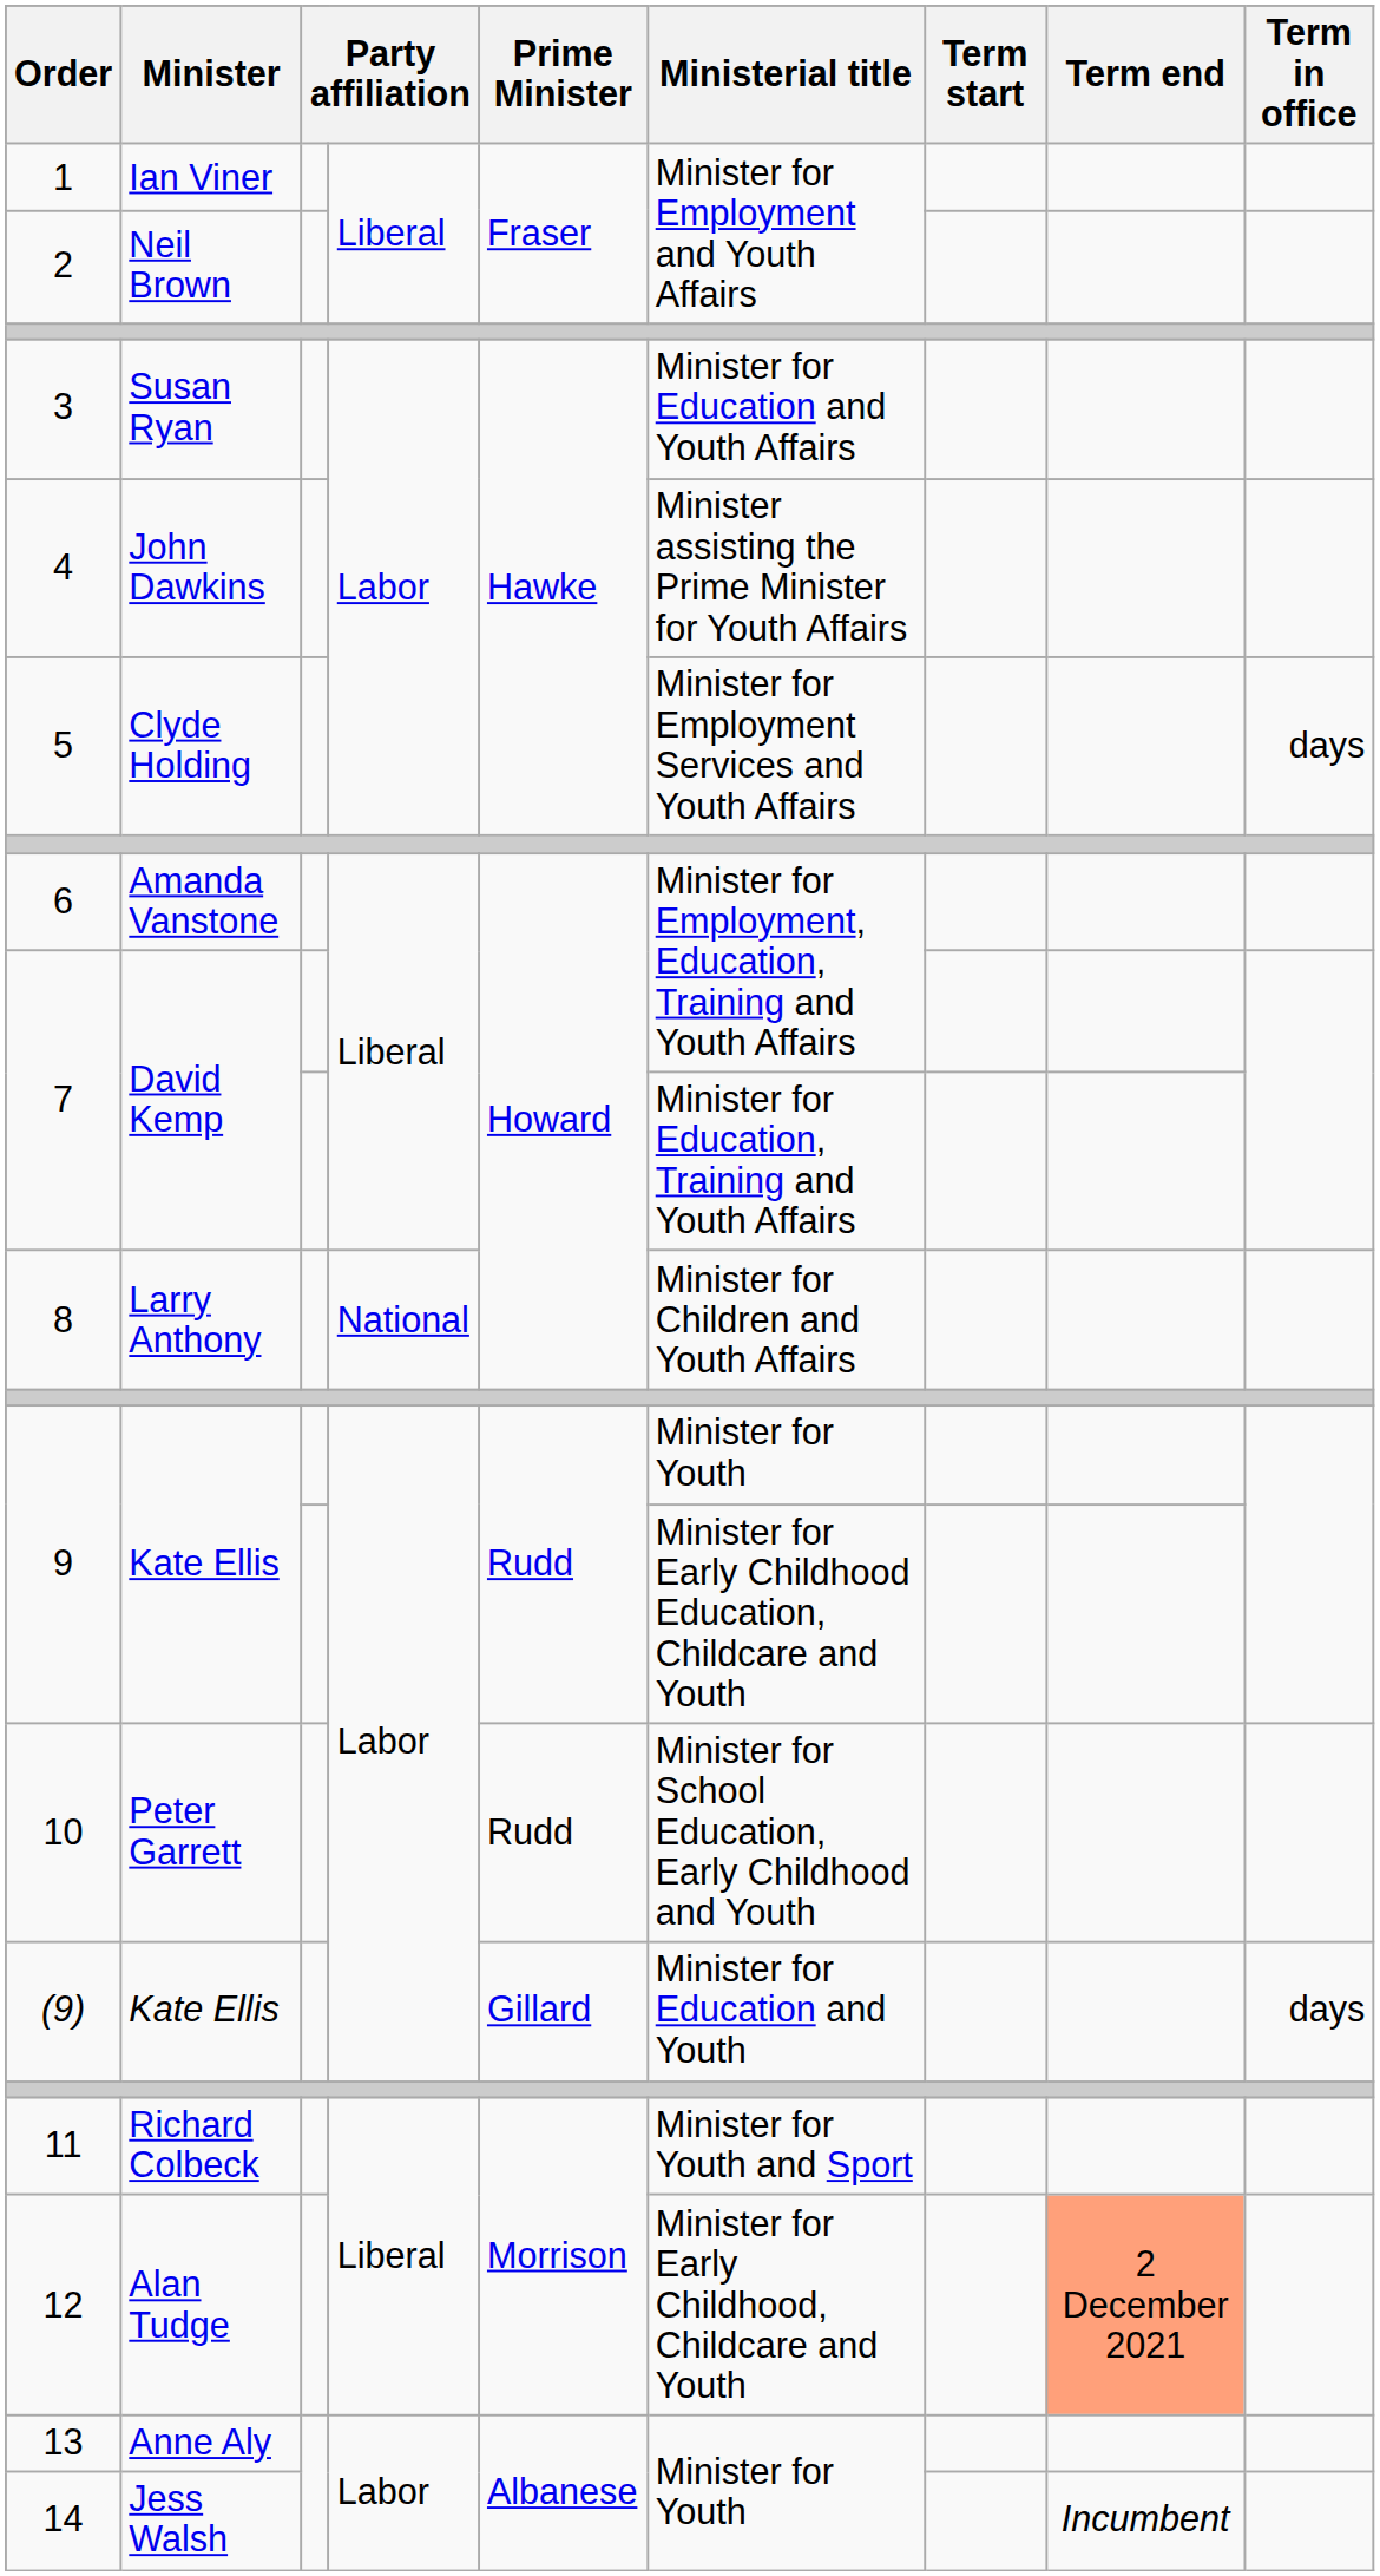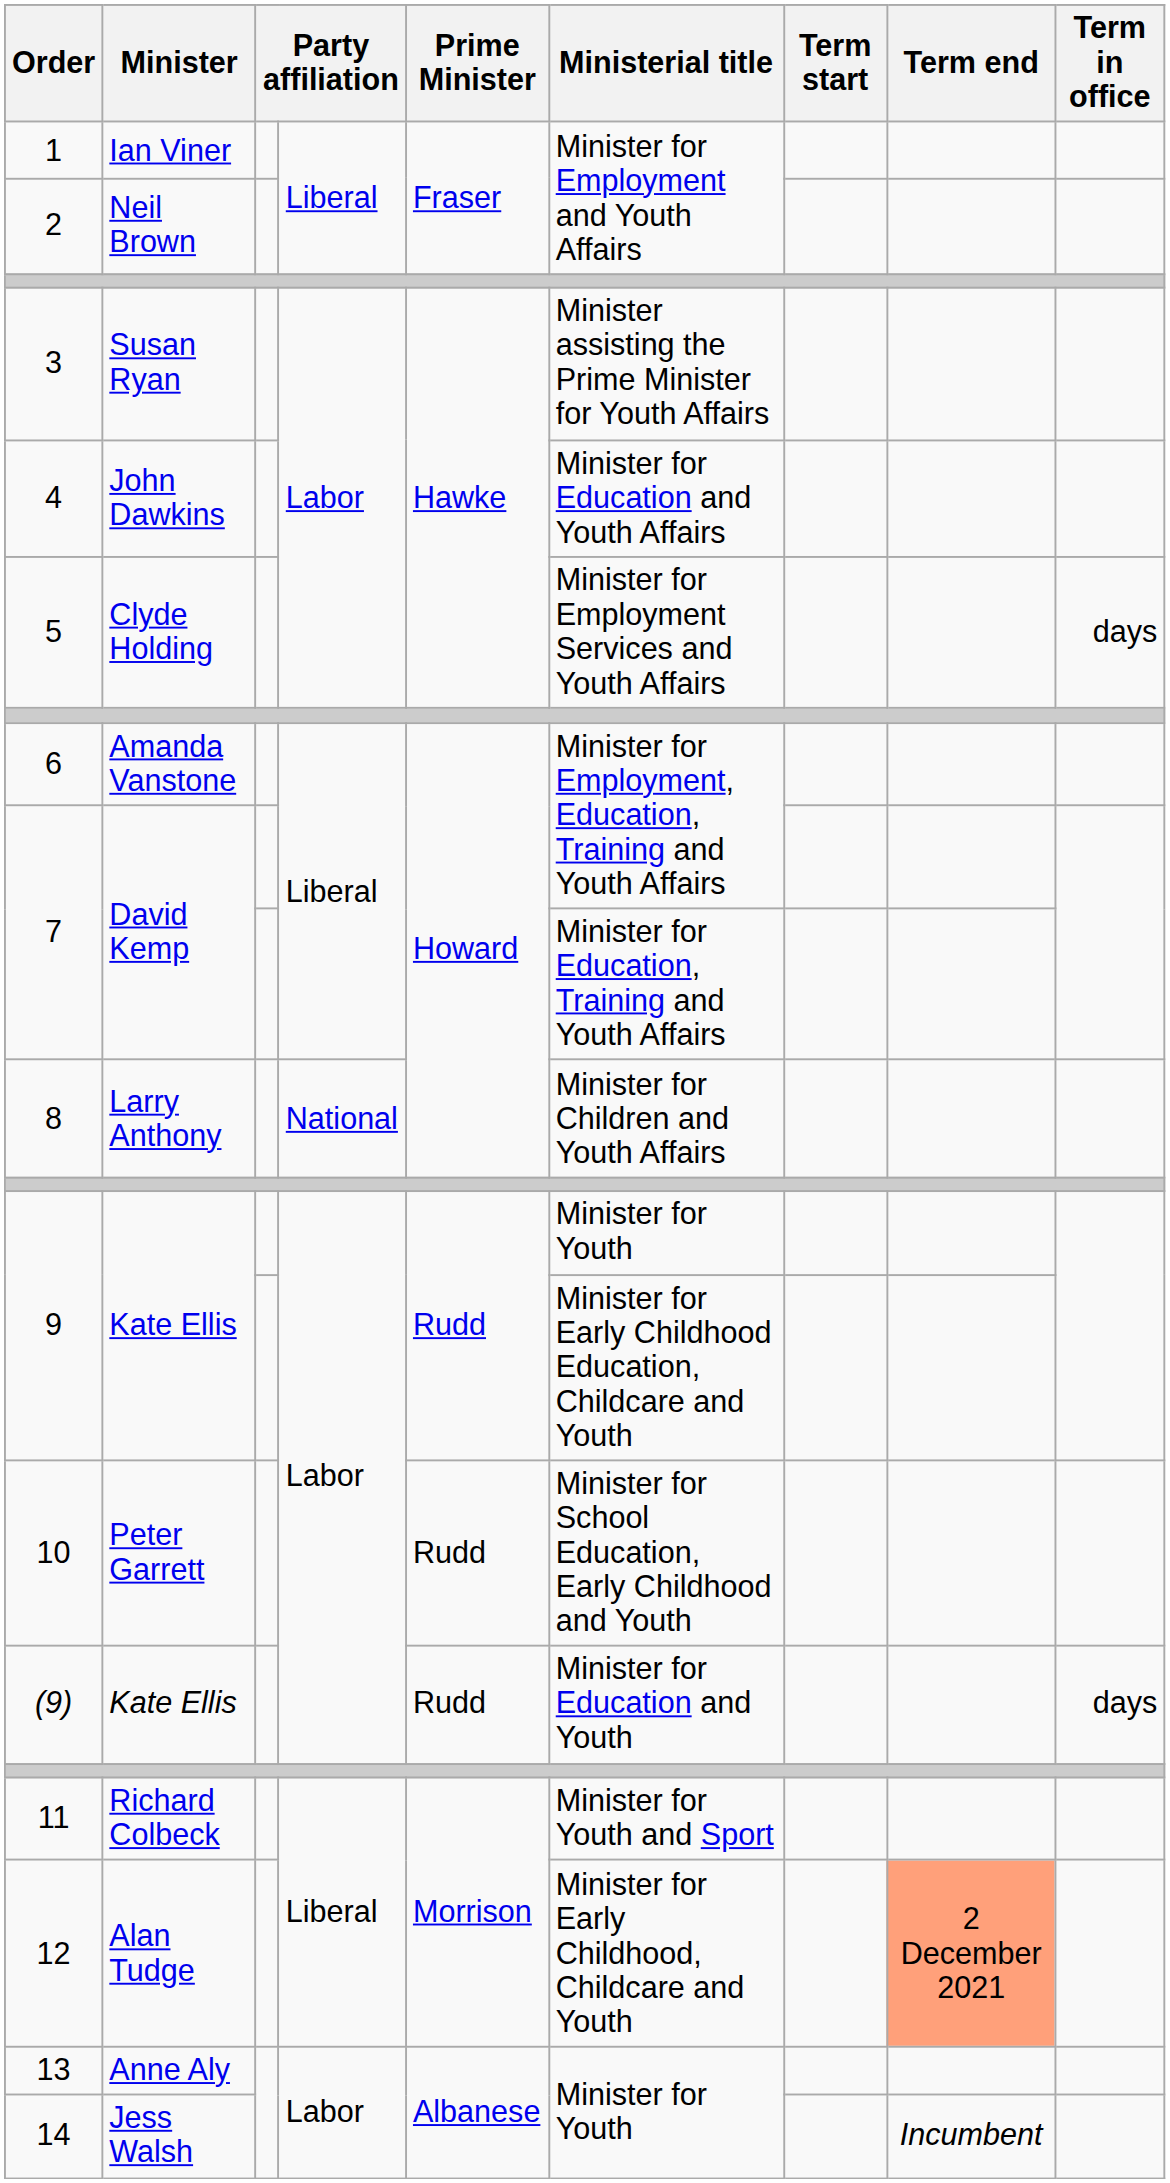 <table class="wikitable">
 <tr>
 <th width=5 bgcolor="#CCCCCC">Order</th>
 <th width=150 bgcolor="#CCCCCC">Minister</th>
 <th width=75 colspan="2" bgcolor="#CCCCCC">Party affiliation</th>
 <th width=75 bgcolor="#CCCCCC">Prime Minister</th>
 <th width=370 bgcolor="#CCCCCC">Ministerial title</th>
 <th width=150 bgcolor="#CCCCCC">Term start</th>
 <th width=150 bgcolor="#CCCCCC">Term end</th>
 <th width=130 bgcolor="#CCCCCC">Term in office</th>
 </tr>
 <tr>
 <td align=center>1</td>
 <td><a href='#'>Ian Viner</a></td>
 <td> </td>
 <td rowspan=2><a href='#'>Liberal</a></td>
 <td rowspan ="2"><a href='#'>Fraser</a></td>
 <td rowspan ="2">Minister for <a href='#'>Employment</a> and Youth Affairs</td>
 <td align=center></td>
 <td align=center></td>
 <td align=right></td>
 </tr>
 <tr>
 <td align=center>2</td>
 <td><a href='#'>Neil Brown</a></td>
 <td> </td>
 <td align=center></td>
 <td align=center></td>
 <td align=right></td>
 </tr>
 <tr>
 <th colspan=9 style="background: #cccccc;"></th>
 </tr>
 <tr>
 <td align=center>3</td>
 <td><a href='#'>Susan Ryan</a></td>
 <td> </td>
 <td rowspan=3><a href='#'>Labor</a></td>
 <td rowspan ="3"><a href='#'>Hawke</a></td>
-<td>Minister for <a href='#'>Education</a> and Youth Affairs</td>
+<td>Minister assisting the Prime Minister for Youth Affairs</td>
 <td align=center></td>
 <td align=center></td>
 <td align=right></td>
 </tr>
 <tr>
 <td align=center>4</td>
 <td><a href='#'>John Dawkins</a></td>
 <td> </td>
-<td>Minister assisting the Prime Minister for Youth Affairs</td>
+<td>Minister for <a href='#'>Education</a> and Youth Affairs</td>
 <td align=center></td>
 <td align=center></td>
 <td align=right></td>
 </tr>
 <tr>
 <td align=center>5</td>
 <td><a href='#'>Clyde Holding</a></td>
 <td> </td>
 <td>Minister for Employment Services and Youth Affairs</td>
 <td align=center></td>
 <td align=center></td>
 <td align=right> days</td>
 </tr>
 <tr>
 <th colspan=9 style="background: #cccccc;"></th>
 </tr>
 <tr>
 <td align=center>6</td>
 <td><a href='#'>Amanda Vanstone</a></td>
 <td> </td>
 <td rowspan=3>Liberal</td>
 <td rowspan=4><a href='#'>Howard</a></td>
 <td rowspan=2>Minister for <a href='#'>Employment</a>, <a href='#'>Education</a>, <a href='#'>Training</a> and Youth Affairs</td>
 <td align=center></td>
 <td align=center></td>
 <td align=right></td>
 </tr>
 <tr>
 <td rowspan=2 align=center>7</td>
 <td rowspan=2><a href='#'>David Kemp</a></td>
 <td> </td>
 <td align=center></td>
 <td align=center></td>
 <td rowspan=2 align=right><strong></strong></td>
 </tr>
 <tr>
 <td> </td>
 <td>Minister for <a href='#'>Education</a>, <a href='#'>Training</a> and Youth Affairs</td>
 <td align=center></td>
 <td align=center></td>
 </tr>
 <tr>
 <td align=center>8</td>
 <td><a href='#'>Larry Anthony</a></td>
 <td> </td>
 <td><a href='#'>National</a></td>
 <td>Minister for Children and Youth Affairs</td>
 <td align=center></td>
 <td align=center></td>
 <td align=right></td>
 </tr>
 <tr>
 <th colspan=9 style="background: #cccccc;"></th>
 </tr>
 <tr>
 <td rowspan=2 align=center>9</td>
 <td rowspan=2><a href='#'>Kate Ellis</a></td>
 <td> </td>
 <td rowspan=4>Labor</td>
 <td rowspan = "2"><a href='#'>Rudd</a></td>
 <td>Minister for Youth</td>
 <td align=center></td>
 <td align=center></td>
 <td rowspan=2 align=right></td>
 </tr>
 <tr>
 <td> </td>
 <td>Minister for Early Childhood Education, Childcare and Youth</td>
 <td align=center></td>
 <td align=center></td>
 </tr>
 <tr>
 <td align=center>10</td>
 <td><a href='#'>Peter Garrett</a></td>
 <td> </td>
 <td>Rudd</td>
 <td>Minister for School Education, Early Childhood and Youth</td>
 <td align=center></td>
 <td align=center></td>
 <td align=right></td>
 </tr>
 <tr>
 <td align=center><em>(9)</em></td>
 <td><em>Kate Ellis</em></td>
 <td> </td>
-<td><a href='#'>Gillard</a></td>
+<td>Rudd</td>
 <td>Minister for <a href='#'>Education</a> and Youth</td>
 <td align=center></td>
 <td align=center></td>
 <td align=right> days</td>
 </tr>
 <tr>
 <th colspan=9 style="background: #cccccc;"></th>
 </tr>
 <tr>
 <td align=center>11</td>
 <td><a href='#'>Richard Colbeck</a></td>
 <td></td>
 <td rowspan=2>Liberal</td>
 <td rowspan=2><a href='#'>Morrison</a></td>
 <td>Minister for Youth and <a href='#'>Sport</a></td>
 <td align=center></td>
 <td align=center></td>
 <td align=right></td>
 </tr>
 <tr>
 <td align=center>12</td>
 <td><a href='#'>Alan Tudge</a></td>
 <td></td>
 <td>Minister for Early Childhood, Childcare and Youth</td>
 <td align=center></td>
 <td align=center style="background: lightsalmon;">2 December 2021</td>
 <td align=right></td>
 </tr>
 <tr>
 <td align=center>13</td>
 <td><a href='#'>Anne Aly</a></td>
 <td rowspan=2 ></td>
 <td rowspan=2>Labor</td>
 <td rowspan=2><a href='#'>Albanese</a></td>
 <td rowspan=2>Minister for Youth</td>
 <td align=center></td>
 <td align=center></td>
 <td align=right></td>
 </tr>
 <tr>
 <td align=center>14</td>
 <td><a href='#'>Jess Walsh</a></td>
 <td align=center></td>
 <td align=center><em>Incumbent</em></td>
 <td align=right></td>
 </tr>
 </table>
